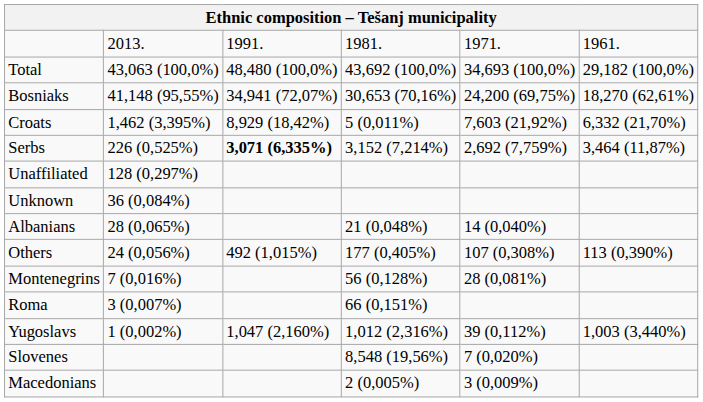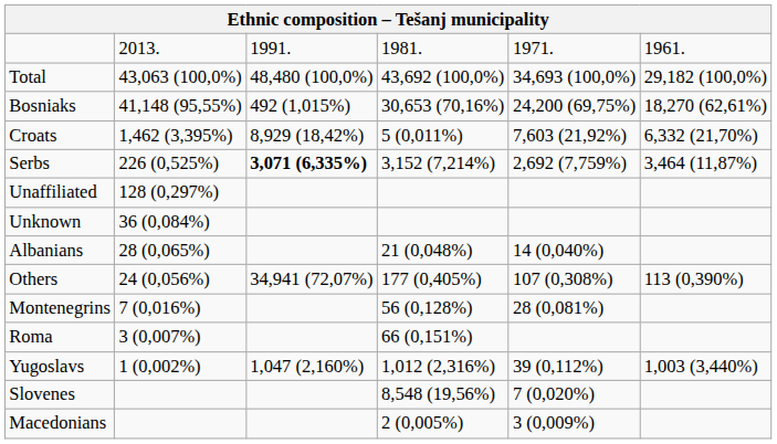 <table class="wikitable">
 <tr>
 <th colspan="9">Ethnic composition – Tešanj municipality</th>
 </tr>
 <tr>
 <td></td>
 <td>2013.</td>
 <td>1991.</td>
 <td>1981.</td>
 <td>1971.</td>
 <td>1961.</td>
 </tr>
 <tr>
 <td>Total</td>
 <td>43,063 (100,0%)</td>
 <td>48,480 (100,0%)</td>
 <td>43,692 (100,0%)</td>
 <td>34,693 (100,0%)</td>
 <td>29,182 (100,0%)</td>
 </tr>
 <tr>
 <td>Bosniaks</td>
 <td>41,148 (95,55%)</td>
-<td>34,941 (72,07%)</td>
+<td>492 (1,015%)</td>
 <td>30,653 (70,16%)</td>
 <td>24,200 (69,75%)</td>
 <td>18,270 (62,61%)</td>
 </tr>
 <tr>
 <td>Croats</td>
 <td>1,462 (3,395%)</td>
 <td>8,929 (18,42%)</td>
 <td>5 (0,011%)</td>
 <td>7,603 (21,92%)</td>
 <td>6,332 (21,70%)</td>
 </tr>
 <tr>
 <td>Serbs</td>
 <td>226 (0,525%)</td>
 <td><strong>3,071 (6,335%)</strong></td>
 <td>3,152 (7,214%)</td>
 <td>2,692 (7,759%)</td>
 <td>3,464 (11,87%)</td>
 </tr>
 <tr>
 <td>Unaffiliated</td>
 <td>128 (0,297%)</td>
 <td></td>
 <td></td>
 <td></td>
 <td></td>
 </tr>
 <tr>
 <td>Unknown</td>
 <td>36 (0,084%)</td>
 <td></td>
 <td></td>
 <td></td>
 <td></td>
 </tr>
 <tr>
 <td>Albanians</td>
 <td>28 (0,065%)</td>
 <td></td>
 <td>21 (0,048%)</td>
 <td>14 (0,040%)</td>
 <td></td>
 </tr>
 <tr>
 <td>Others</td>
 <td>24 (0,056%)</td>
-<td>492 (1,015%)</td>
+<td>34,941 (72,07%)</td>
 <td>177 (0,405%)</td>
 <td>107 (0,308%)</td>
 <td>113 (0,390%)</td>
 </tr>
 <tr>
 <td>Montenegrins</td>
 <td>7 (0,016%)</td>
 <td></td>
 <td>56 (0,128%)</td>
 <td>28 (0,081%)</td>
 <td></td>
 </tr>
 <tr>
 <td>Roma</td>
 <td>3 (0,007%)</td>
 <td></td>
 <td>66 (0,151%)</td>
 <td></td>
 <td></td>
 </tr>
 <tr>
 <td>Yugoslavs</td>
 <td>1 (0,002%)</td>
 <td>1,047 (2,160%)</td>
 <td>1,012 (2,316%)</td>
 <td>39 (0,112%)</td>
 <td>1,003 (3,440%)</td>
 </tr>
 <tr>
 <td>Slovenes</td>
 <td></td>
 <td></td>
 <td>8,548 (19,56%)</td>
 <td>7 (0,020%)</td>
 <td></td>
 </tr>
 <tr>
 <td>Macedonians</td>
 <td></td>
 <td></td>
 <td>2 (0,005%)</td>
 <td>3 (0,009%)</td>
 <td></td>
 </tr>
 </table>
